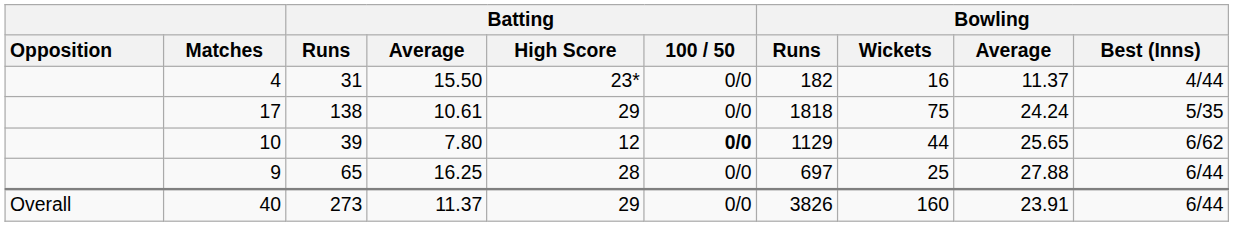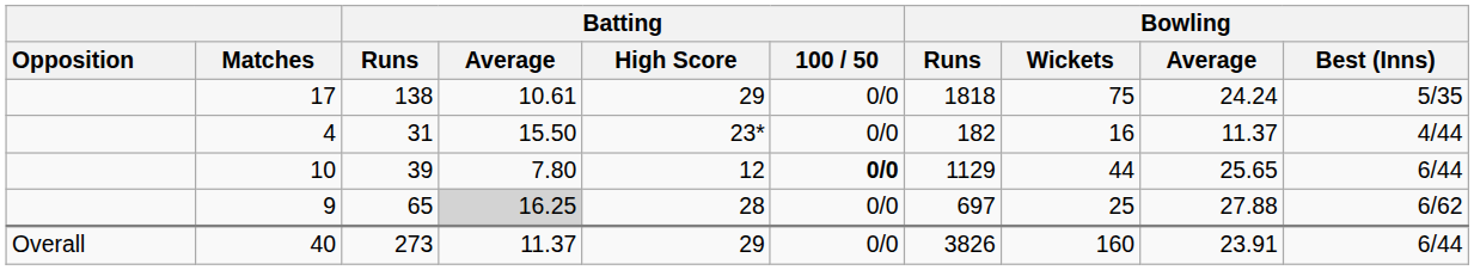 <table class="wikitable" style="margin: 1em auto 1em auto" width="80%">
 <tr>
 <th colspan=2> </th>
 <th colspan=4>Batting</th>
 <th colspan=4>Bowling</th>
 </tr>
 <tr>
 <th style="text-align:left;">Opposition</th>
 <th>Matches</th>
 <th>Runs</th>
 <th>Average</th>
 <th>High Score</th>
 <th>100 / 50</th>
 <th>Runs</th>
 <th>Wickets</th>
 <th>Average</th>
 <th>Best (Inns)</th>
 </tr>
 <tr style="text-align:right;">
 <td style="text-align:left;"></td>
+<td>17</td>
+<td>138</td>
+<td>10.61</td>
+<td>29</td>
+<td>0/0</td>
+<td>1818</td>
+<td>75</td>
+<td>24.24</td>
+<td>5/35</td>
+</tr>
+<tr style="text-align:right;">
+<td style="text-align:left;"></td>
 <td>4</td>
 <td>31</td>
 <td>15.50</td>
 <td>23*</td>
 <td>0/0</td>
 <td>182</td>
 <td>16</td>
 <td>11.37</td>
 <td>4/44</td>
 </tr>
 <tr style="text-align:right;">
 <td style="text-align:left;"></td>
-<td>17</td>
-<td>138</td>
-<td>10.61</td>
-<td>29</td>
-<td>0/0</td>
-<td>1818</td>
-<td>75</td>
-<td>24.24</td>
-<td>5/35</td>
-</tr>
-<tr style="text-align:right;">
-<td style="text-align:left;"></td>
 <td>10</td>
 <td>39</td>
 <td>7.80</td>
 <td>12</td>
 <td><strong>0/0</strong></td>
 <td>1129</td>
 <td>44</td>
 <td>25.65</td>
-<td>6/62</td>
+<td>6/44</td>
 </tr>
 <tr style="text-align:right;">
 <td style="text-align:left;"></td>
 <td>9</td>
 <td>65</td>
-<td>16.25</td>
+<td style="background: lightgrey;">16.25</td>
 <td>28</td>
 <td>0/0</td>
 <td>697</td>
 <td>25</td>
 <td>27.88</td>
-<td>6/44</td>
+<td>6/62</td>
 </tr>
 <tr style="text-align:right; border-top:solid 2px grey;">
 <td style="text-align:left;">Overall</td>
 <td>40</td>
 <td>273</td>
 <td>11.37</td>
 <td>29</td>
 <td>0/0</td>
 <td>3826</td>
 <td>160</td>
 <td>23.91</td>
 <td>6/44</td>
 </tr>
 </table>
